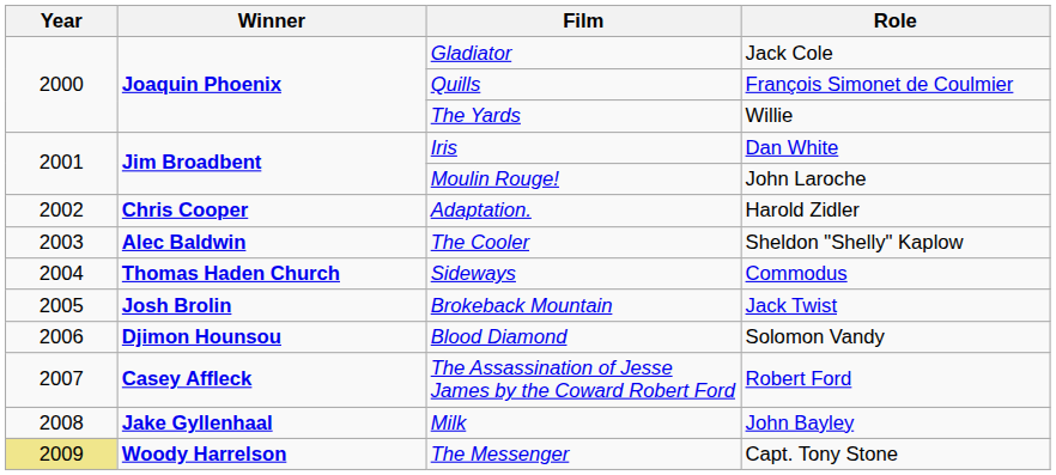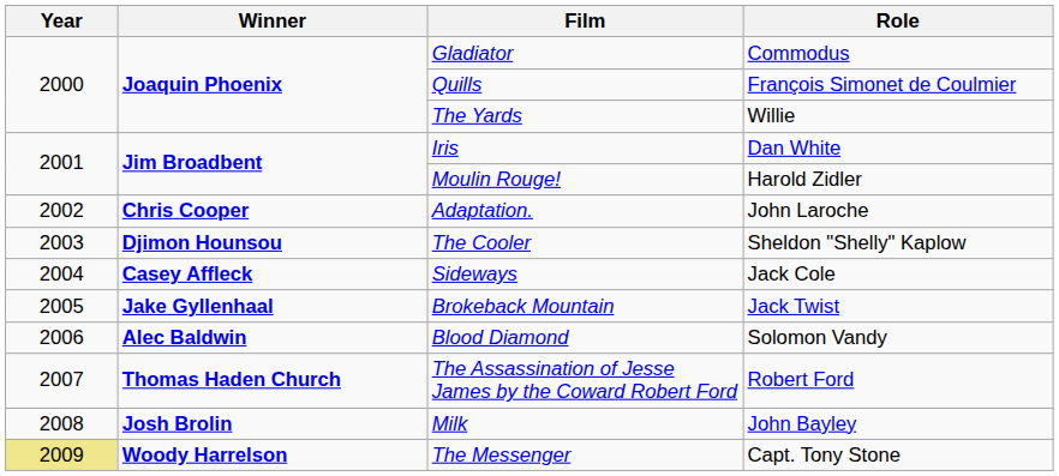 <table class="wikitable" width="95%" cellpadding="5">
 <tr>
 <th width="100"><strong>Year</strong></th>
 <th width="300"><strong>Winner</strong></th>
 <th width="300"><strong>Film</strong></th>
 <th width="300"><strong>Role</strong></th>
 </tr>
 <tr>
 <td rowspan="3" style="text-align:center;">2000</td>
 <td rowspan="3"><strong><a href='#'>Joaquin Phoenix</a></strong></td>
 <td><em><a href='#'>Gladiator</a></em></td>
-<td>Jack Cole</td>
+<td><a href='#'>Commodus</a></td>
 </tr>
 <tr>
 <td><em><a href='#'>Quills</a></em></td>
 <td><a href='#'>François Simonet de Coulmier</a></td>
 </tr>
 <tr>
 <td><em><a href='#'>The Yards</a></em></td>
 <td>Willie</td>
 </tr>
 <tr>
 <td rowspan="2" style="text-align:center;">2001</td>
 <td rowspan="2"><strong><a href='#'>Jim Broadbent</a></strong></td>
 <td><em><a href='#'>Iris</a></em></td>
 <td><a href='#'>Dan White</a></td>
 </tr>
 <tr>
 <td><em><a href='#'>Moulin Rouge!</a></em></td>
-<td>John Laroche</td>
+<td>Harold Zidler</td>
 </tr>
 <tr>
 <td style="text-align:center;">2002</td>
 <td><strong><a href='#'>Chris Cooper</a></strong></td>
 <td><em><a href='#'>Adaptation.</a></em></td>
-<td>Harold Zidler</td>
+<td>John Laroche</td>
 </tr>
 <tr>
 <td style="text-align:center;">2003</td>
-<td><strong><a href='#'>Alec Baldwin</a></strong></td>
+<td><strong><a href='#'>Djimon Hounsou</a></strong></td>
 <td><em><a href='#'>The Cooler</a></em></td>
 <td>Sheldon "Shelly" Kaplow</td>
 </tr>
 <tr>
 <td style="text-align:center;">2004</td>
-<td><strong><a href='#'>Thomas Haden Church</a></strong></td>
+<td><strong><a href='#'>Casey Affleck</a></strong></td>
 <td><em><a href='#'>Sideways</a></em></td>
-<td><a href='#'>Commodus</a></td>
+<td>Jack Cole</td>
 </tr>
 <tr>
 <td style="text-align:center;">2005</td>
-<td><strong><a href='#'>Josh Brolin</a></strong></td>
+<td><strong><a href='#'>Jake Gyllenhaal</a></strong></td>
 <td><em><a href='#'>Brokeback Mountain</a></em></td>
 <td><a href='#'>Jack Twist</a></td>
 </tr>
 <tr>
 <td style="text-align:center;">2006</td>
-<td><strong><a href='#'>Djimon Hounsou</a></strong></td>
+<td><strong><a href='#'>Alec Baldwin</a></strong></td>
 <td><em><a href='#'>Blood Diamond</a></em></td>
 <td>Solomon Vandy</td>
 </tr>
 <tr>
 <td style="text-align:center;">2007</td>
-<td><strong><a href='#'>Casey Affleck</a></strong></td>
+<td><strong><a href='#'>Thomas Haden Church</a></strong></td>
 <td><em><a href='#'>The Assassination of Jesse James by the Coward Robert Ford</a></em></td>
 <td><a href='#'>Robert Ford</a></td>
 </tr>
 <tr>
 <td style="text-align:center;">2008</td>
-<td><strong><a href='#'>Jake Gyllenhaal</a></strong></td>
+<td><strong><a href='#'>Josh Brolin</a></strong></td>
 <td><em><a href='#'>Milk</a></em></td>
 <td><a href='#'>John Bayley</a></td>
 </tr>
 <tr>
 <td style="background: khaki; text-align:center;">2009</td>
 <td><strong><a href='#'>Woody Harrelson</a></strong></td>
 <td><em><a href='#'>The Messenger</a></em></td>
 <td>Capt. Tony Stone</td>
 </tr>
 </table>
